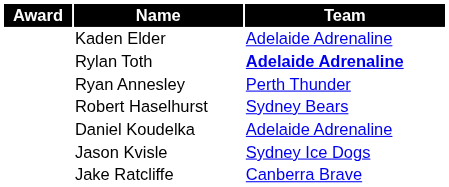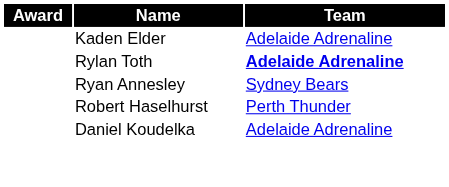 <table class="toccolours" style="width:27em">
 <tr>
 <th style="background:black;color:white;border:black 1px solid">Award</th>
 <th style="background:black;color:white;border:black 1px solid">Name</th>
 <th style="background:black;color:white;border:black 1px solid">Team</th>
 </tr>
 <tr>
 <td></td>
 <td> Kaden Elder</td>
 <td><a href='#'>Adelaide Adrenaline</a></td>
 </tr>
 <tr>
 <td></td>
 <td> Rylan Toth</td>
 <td><strong><a href='#'>Adelaide Adrenaline</a></strong></td>
 </tr>
 <tr>
 <td></td>
 <td> Ryan Annesley</td>
-<td><a href='#'>Perth Thunder</a></td>
+<td><a href='#'>Sydney Bears</a></td>
 </tr>
 <tr>
 <td></td>
 <td> Robert Haselhurst</td>
-<td><a href='#'>Sydney Bears</a></td>
+<td><a href='#'>Perth Thunder</a></td>
 </tr>
 <tr>
 <td></td>
 <td> Daniel Koudelka</td>
 <td><a href='#'>Adelaide Adrenaline</a></td>
 </tr>
 <tr>
-<td></td>
-<td> Jason Kvisle</td>
-<td><a href='#'>Sydney Ice Dogs</a></td>
-</tr>
-<tr>
-<td></td>
-<td> Jake Ratcliffe</td>
-<td><a href='#'>Canberra Brave</a></td>
-</tr>
-<tr>
 </tr>
 </table>
